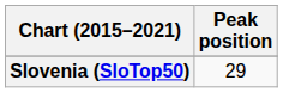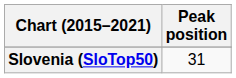 <table class="wikitable plainrowheaders" style="text-align:center;">
 <tr>
 <th scope="col">Chart (2015–2021)</th>
 <th scope="col">Peak<br>position</th>
 </tr>
 <tr>
 </tr>
 <tr>
 </tr>
 <tr>
 </tr>
 <tr>
 <th scope="row">Slovenia (<a href='#'>SloTop50</a>)</th>
-<td align=center>29</td>
+<td align=center>31</td>
 </tr>
 </table>
